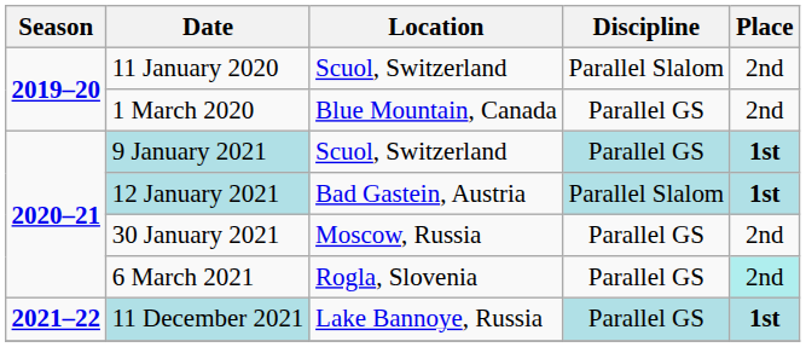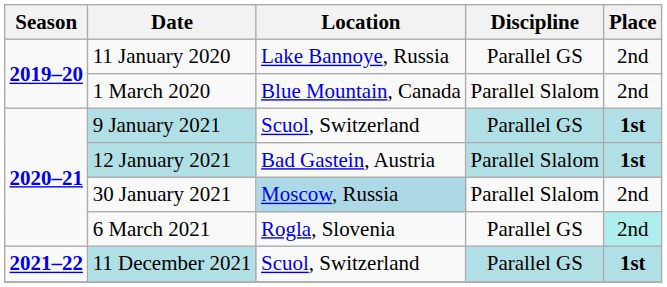 <table class="wikitable"  style="text-align:center; font-size:95%;">
 <tr>
 <th>Season</th>
 <th>Date</th>
 <th>Location</th>
 <th>Discipline</th>
 <th>Place</th>
 </tr>
 <tr>
 <td align=center rowspan=2><strong><a href='#'>2019–20</a></strong></td>
 <td align=left>11 January 2020</td>
-<td align=left> <a href='#'>Scuol</a>, Switzerland</td>
-<td>Parallel Slalom</td>
+<td align=left> <a href='#'>Lake Bannoye</a>, Russia</td>
+<td>Parallel GS</td>
 <td>2nd</td>
 </tr>
 <tr>
 <td align=left>1 March 2020</td>
 <td align=left> <a href='#'>Blue Mountain</a>, Canada</td>
-<td>Parallel GS</td>
+<td>Parallel Slalom</td>
 <td>2nd</td>
 </tr>
 <tr>
 <td align=center rowspan=4><strong><a href='#'>2020–21</a></strong></td>
 <td bgcolor="#BOEOE6" align=left>9 January 2021</td>
 <td align=left> <a href='#'>Scuol</a>, Switzerland</td>
 <td bgcolor="#BOEOE6">Parallel GS</td>
 <td bgcolor="#BOEOE6"><strong>1st</strong></td>
 </tr>
 <tr>
 <td bgcolor="#BOEOE6" align=left>12 January 2021</td>
 <td align=left> <a href='#'>Bad Gastein</a>, Austria</td>
 <td bgcolor="#BOEOE6">Parallel Slalom</td>
 <td bgcolor="#BOEOE6"><strong>1st</strong></td>
 </tr>
 <tr>
 <td align=left>30 January 2021</td>
-<td align=left> <a href='#'>Moscow</a>, Russia</td>
-<td>Parallel GS</td>
+<td align=left style="background: lightblue;"> <a href='#'>Moscow</a>, Russia</td>
+<td>Parallel Slalom</td>
 <td>2nd</td>
 </tr>
 <tr>
 <td align=left>6 March 2021</td>
 <td align=left> <a href='#'>Rogla</a>, Slovenia</td>
 <td>Parallel GS</td>
 <td style="background: paleturquoise;">2nd</td>
 </tr>
 <tr>
 <td align=center rowspan=1><strong><a href='#'>2021–22</a></strong></td>
 <td bgcolor="#BOEOE6" align=left>11 December 2021</td>
-<td align=left> <a href='#'>Lake Bannoye</a>, Russia</td>
+<td align=left> <a href='#'>Scuol</a>, Switzerland</td>
 <td bgcolor="#BOEOE6">Parallel GS</td>
 <td bgcolor="#BOEOE6"><strong>1st</strong></td>
 </tr>
 <tr>
 </tr>
 </table>
